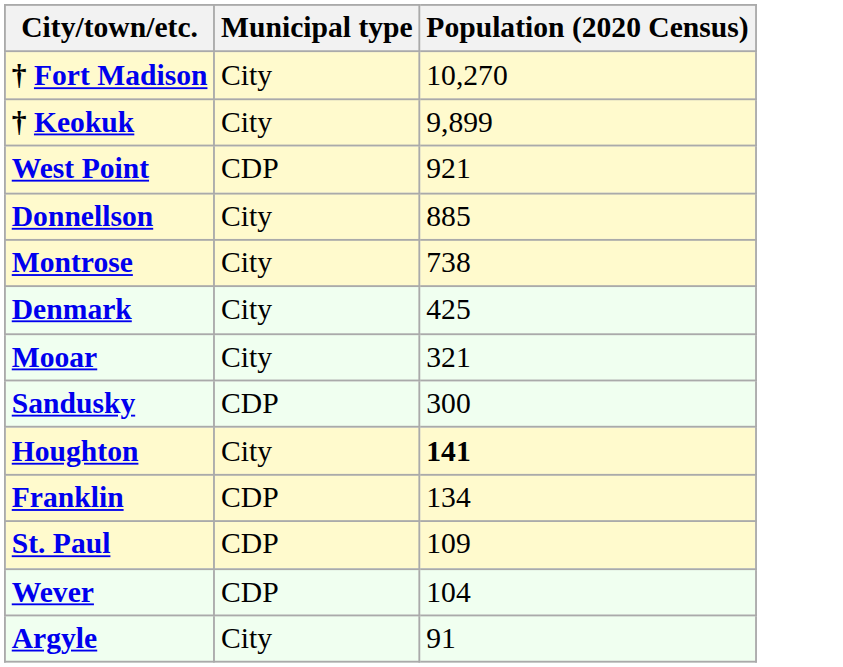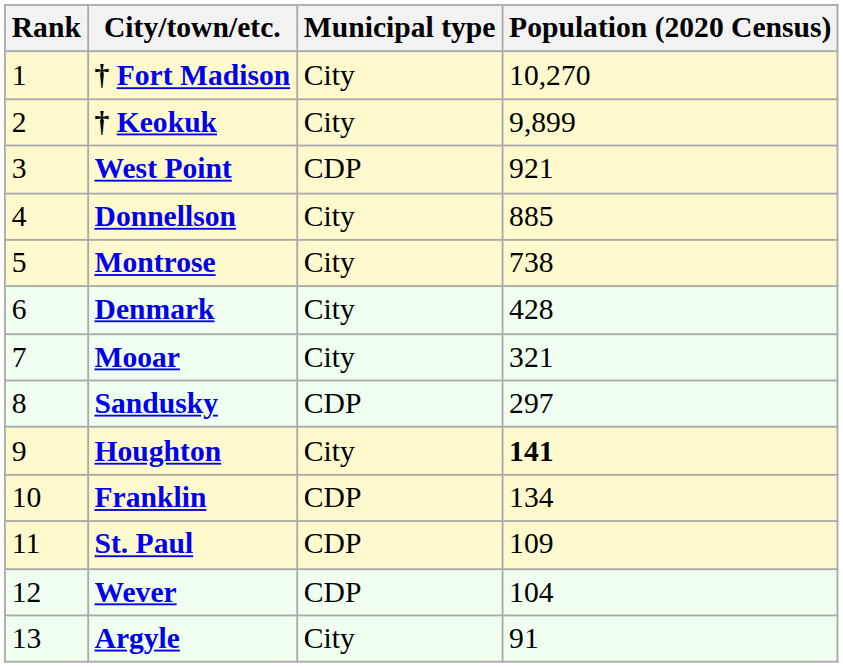 <table class="wikitable sortable">
 <tr>
+<th>Rank</th>
 <th>City/town/etc.</th>
 <th>Municipal type</th>
 <th>Population (2020 Census)</th>
 </tr>
 <tr style="background-color:#FFFACD;">
+<td>1</td>
 <td><strong>†</strong> <strong><a href='#'>Fort Madison</a></strong></td>
 <td>City</td>
 <td>10,270</td>
 </tr>
 <tr style="background-color:#FFFACD;">
+<td>2</td>
 <td><strong>†</strong> <strong><a href='#'>Keokuk</a></strong></td>
 <td>City</td>
 <td>9,899</td>
 </tr>
 <tr style="background-color:#FFFACD;">
+<td>3</td>
 <td><strong><a href='#'>West Point</a></strong></td>
 <td>CDP</td>
 <td>921</td>
 </tr>
 <tr style="background-color:#FFFACD;">
+<td>4</td>
 <td><strong><a href='#'>Donnellson</a></strong></td>
 <td>City</td>
 <td>885</td>
 </tr>
 <tr style="background-color:#FFFACD;">
+<td>5</td>
 <td><strong><a href='#'>Montrose</a></strong></td>
 <td>City</td>
 <td>738</td>
 </tr>
 <tr style="background-color:#F0FFF0;">
+<td>6</td>
 <td><strong><a href='#'>Denmark</a></strong></td>
 <td>City</td>
-<td>425</td>
+<td>428</td>
 </tr>
 <tr style="background-color:#F0FFF0;">
+<td>7</td>
 <td><strong><a href='#'>Mooar</a></strong></td>
 <td>City</td>
 <td>321</td>
 </tr>
 <tr style="background-color:#F0FFF0;">
+<td>8</td>
 <td><strong><a href='#'>Sandusky</a></strong></td>
 <td>CDP</td>
-<td>300</td>
+<td>297</td>
 </tr>
 <tr style="background-color:#FFFACD;">
+<td>9</td>
 <td><strong><a href='#'>Houghton</a></strong></td>
 <td>City</td>
 <td><strong>141</strong></td>
 </tr>
 <tr style="background-color:#FFFACD;">
+<td>10</td>
 <td><strong><a href='#'>Franklin</a></strong></td>
 <td>CDP</td>
 <td>134</td>
 </tr>
 <tr style="background-color:#FFFACD;">
+<td>11</td>
 <td><strong><a href='#'>St. Paul</a></strong></td>
 <td>CDP</td>
 <td>109</td>
 </tr>
 <tr style="background-color:#F0FFF0;">
+<td>12</td>
 <td><strong><a href='#'>Wever</a></strong></td>
 <td>CDP</td>
 <td>104</td>
 </tr>
 <tr style="background-color:#F0FFF0;">
+<td>13</td>
 <td><strong><a href='#'>Argyle</a></strong></td>
 <td>City</td>
 <td>91</td>
 </tr>
 </table>
